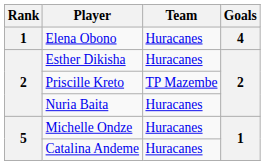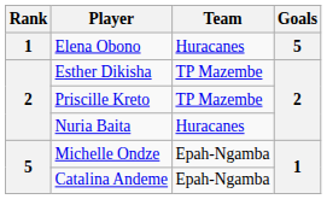 <table class="wikitable" style="text-align:center; font-size:90%">
 <tr>
 <th>Rank</th>
 <th>Player</th>
 <th>Team</th>
 <th>Goals</th>
 </tr>
 <tr>
 <th>1</th>
 <td align=left> <a href='#'>Elena Obono</a></td>
 <td align=left> <a href='#'>Huracanes</a></td>
-<th>4</th>
+<th>5</th>
 </tr>
 <tr>
 <th rowspan=3>2</th>
 <td align=left> <a href='#'>Esther Dikisha</a></td>
-<td align=left> <a href='#'>Huracanes</a></td>
+<td align=left> <a href='#'>TP Mazembe</a></td>
 <th rowspan=3>2</th>
 </tr>
 <tr>
 <td align=left> <a href='#'>Priscille Kreto</a></td>
 <td align=left> <a href='#'>TP Mazembe</a></td>
 </tr>
 <tr>
 <td align=left> <a href='#'>Nuria Baita</a></td>
 <td align=left> <a href='#'>Huracanes</a></td>
 </tr>
 <tr>
 <th rowspan=2>5</th>
 <td align=left> <a href='#'>Michelle Ondze</a></td>
-<td align=left> <a href='#'>Huracanes</a></td>
+<td align=left> Epah-Ngamba</td>
 <th rowspan=2>1</th>
 </tr>
 <tr>
 <td align=left> <a href='#'>Catalina Andeme</a></td>
-<td align=left> <a href='#'>Huracanes</a></td>
+<td align=left> Epah-Ngamba</td>
 </tr>
 </table>
